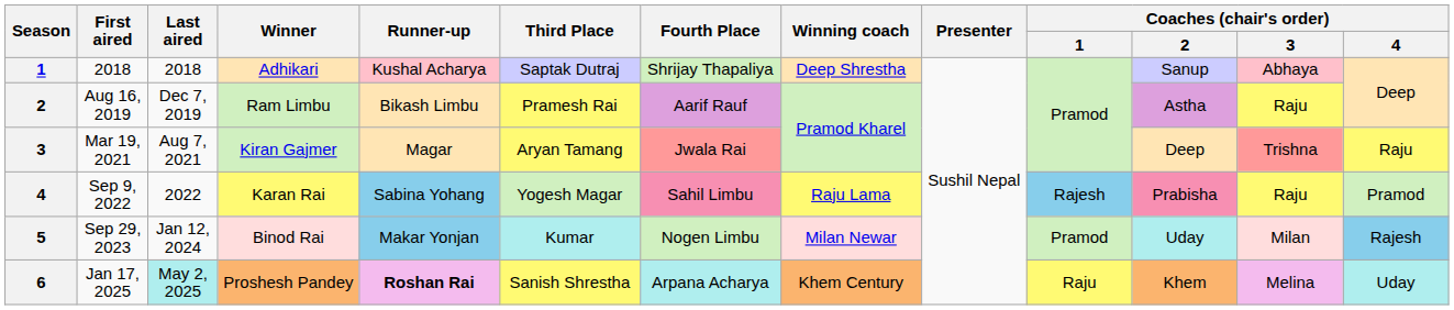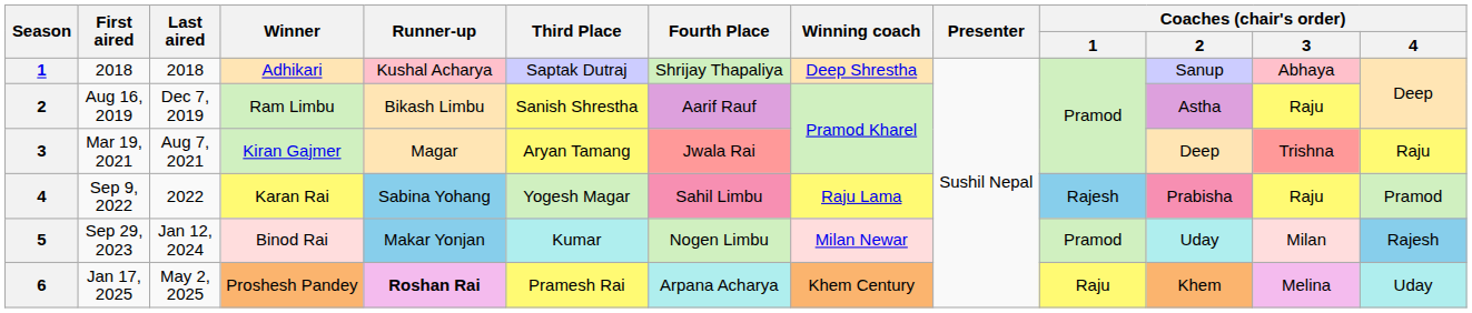 <table class="wikitable" style="text-align:center; font-size:90%; line-height:16px;" width="100%">
 <tr>
 <th rowspan="2" scope="col" width="02%">Season</th>
 <th rowspan="2" scope="col" width="04%">First aired</th>
 <th rowspan="2" scope="col" width="04%">Last aired</th>
 <th rowspan="2" scope="col" width="08%">Winner</th>
 <th rowspan="2" scope="col" width="08%">Runner-up</th>
 <th rowspan="2" scope="col" width="08%">Third Place</th>
 <th rowspan="2" scope="col" width="08%">Fourth Place</th>
 <th rowspan="2" scope="col" width="08%">Winning coach</th>
 <th rowspan="2" scope="col" width="06%" colspan="1">Presenter</th>
 <th colspan="4" scope="col" width="20%">Coaches (chair's order)</th>
 </tr>
 <tr>
 <th scope="col" width="6%">1</th>
 <th scope="col" width="6%">2</th>
 <th scope="col" width="6%">3</th>
 <th scope="col" width="6%">4</th>
 </tr>
 <tr>
 <th><a href='#'>1</a></th>
 <td> 2018</td>
 <td> 2018</td>
 <td style="background:#ffe5b4;"><a href='#'> Adhikari</a></td>
 <td style="background:pink">Kushal Acharya</td>
 <td style="background:#ccf">Saptak Dutraj</td>
 <td style="background:#d0f0c0;">Shrijay Thapaliya</td>
 <td style="background:#ffe5b4;"><a href='#'>Deep Shrestha</a></td>
 <td rowspan="6">Sushil Nepal</td>
 <td rowspan="3" style="background:#d0f0c0;">Pramod</td>
 <td style="background:#ccf;">Sanup</td>
 <td style="background:pink;">Abhaya</td>
 <td rowspan="2" style="background:#ffe5b4;">Deep</td>
 </tr>
 <tr>
 <th>2</th>
 <td>Aug 16, 2019</td>
 <td>Dec 7, 2019</td>
 <td style="background:#d0f0c0;">Ram Limbu</td>
 <td style="background:#ffe5b4;">Bikash Limbu</td>
-<td style="background:#fffa73">Pramesh Rai</td>
+<td rowspan=1 style="background:#fffa73;">Sanish Shrestha</td>
 <td rowspan=1 style="background:plum;">Aarif Rauf</td>
 <td rowspan="2"style="background:#d0f0c0;"><a href='#'>Pramod Kharel</a></td>
 <td style="background:plum;">Astha</td>
 <td rowspan="1" style="background:#fffa73;">Raju</td>
 </tr>
 <tr>
 <th>3</th>
 <td>Mar 19, 2021</td>
 <td>Aug 7, 2021</td>
 <td style="background:#d0f0c0;"><a href='#'>Kiran Gajmer</a></td>
 <td style="background:#ffe5b4;"> Magar</td>
 <td style="background:#fffa73;">Aryan Tamang</td>
 <td style="background:#ff9999;">Jwala Rai</td>
 <td style="background:#ffe5b4;">Deep</td>
 <td style="background:#ff9999;">Trishna</td>
 <td style="background:#fffa73;">Raju</td>
 </tr>
 <tr>
 <th>4</th>
 <td>Sep 9, 2022</td>
 <td> 2022</td>
 <td style="background:#fffa73">Karan Rai</td>
 <td style="background:#87ceeb">Sabina Yohang</td>
 <td style="background:#d0f0c0">Yogesh Magar</td>
 <td style="background:#f78fb2">Sahil Limbu</td>
 <td style="background:#fffa73"><a href='#'>Raju Lama</a></td>
 <td style="background:#87ceeb">Rajesh</td>
 <td style="background:#f78fb2">Prabisha</td>
 <td style="background:#fffa73">Raju</td>
 <td style="background:#d0f0c0">Pramod</td>
 </tr>
 <tr>
 <th>5</th>
 <td>Sep 29, 2023</td>
 <td>Jan 12, 2024</td>
 <td style="background:#ffdddd">Binod Rai</td>
 <td style="background:#87ceeb">Makar Yonjan</td>
 <td style="background:#afeeee">Kumar </td>
 <td style="background:#d0f0c0">Nogen Limbu</td>
 <td style="background:#ffdddd"><a href='#'>Milan Newar</a></td>
 <td style="background:#d0f0c0">Pramod</td>
 <td style="background:#afeeee">Uday</td>
 <td style="background:#ffdddd">Milan</td>
 <td style="background:#87ceeb">Rajesh</td>
 </tr>
 <tr>
 <th>6</th>
 <td>Jan 17, 2025</td>
-<td style="background: paleturquoise;">May 2, 2025</td>
+<td>May 2, 2025</td>
 <td style="background:#fbb46e">Proshesh Pandey</td>
 <td style="background:#f4bbee"><strong>Roshan Rai</strong></td>
-<td rowspan=1 style="background:#fffa73;">Sanish Shrestha</td>
+<td style="background:#fffa73">Pramesh Rai</td>
 <td style="background:#afeeee">Arpana Acharya</td>
 <td style="background:#fbb46e">Khem Century</td>
 <td style="background:#fffa73">Raju</td>
 <td style="background:#fbb46e">Khem</td>
 <td style="background:#f4bbee">Melina</td>
 <td style="background:#afeeee">Uday</td>
 </tr>
 </table>
